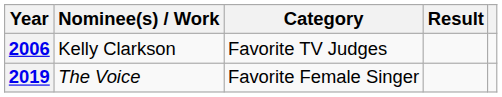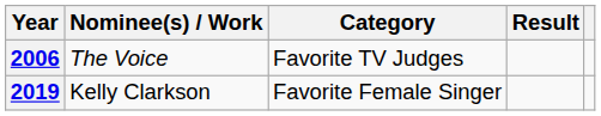 <table class="wikitable plainrowheaders">
 <tr>
 <th>Year</th>
 <th>Nominee(s) / Work</th>
 <th>Category</th>
 <th>Result</th>
 <th></th>
 </tr>
 <tr>
 <th scope="row"><a href='#'>2006</a></th>
-<td>Kelly Clarkson</td>
+<td><em>The Voice</em> </td>
 <td>Favorite TV Judges</td>
 <td></td>
 <td align="center"></td>
 </tr>
 <tr>
 <th scope="row"><a href='#'>2019</a></th>
-<td><em>The Voice</em> </td>
+<td>Kelly Clarkson</td>
 <td>Favorite Female Singer</td>
 <td></td>
 <td align="center"></td>
 </tr>
 </table>
